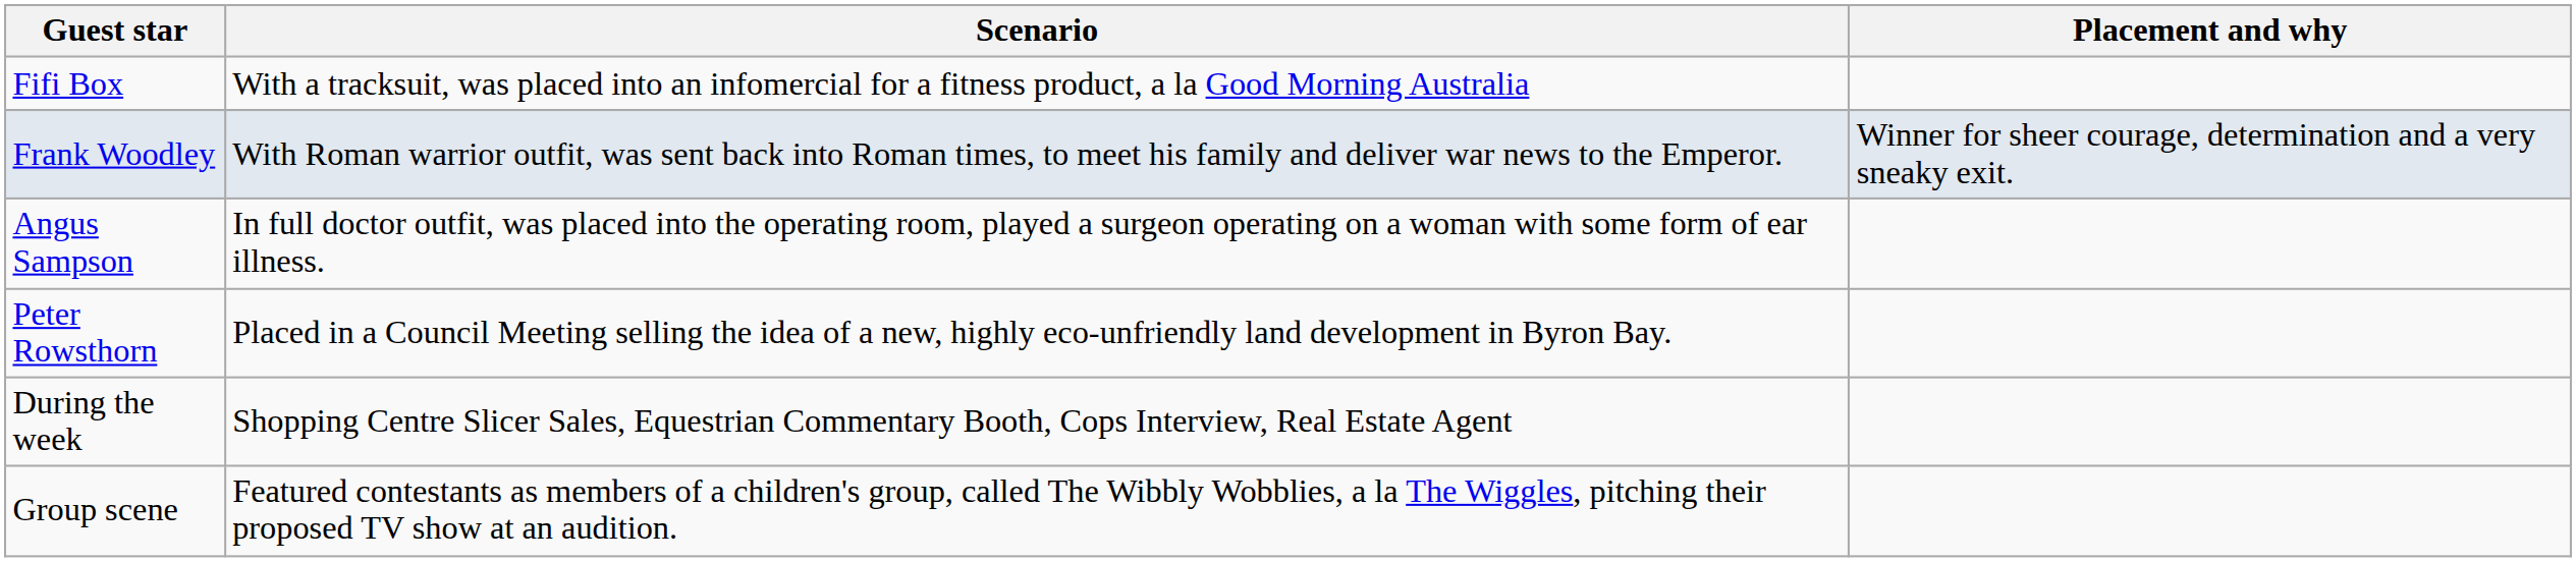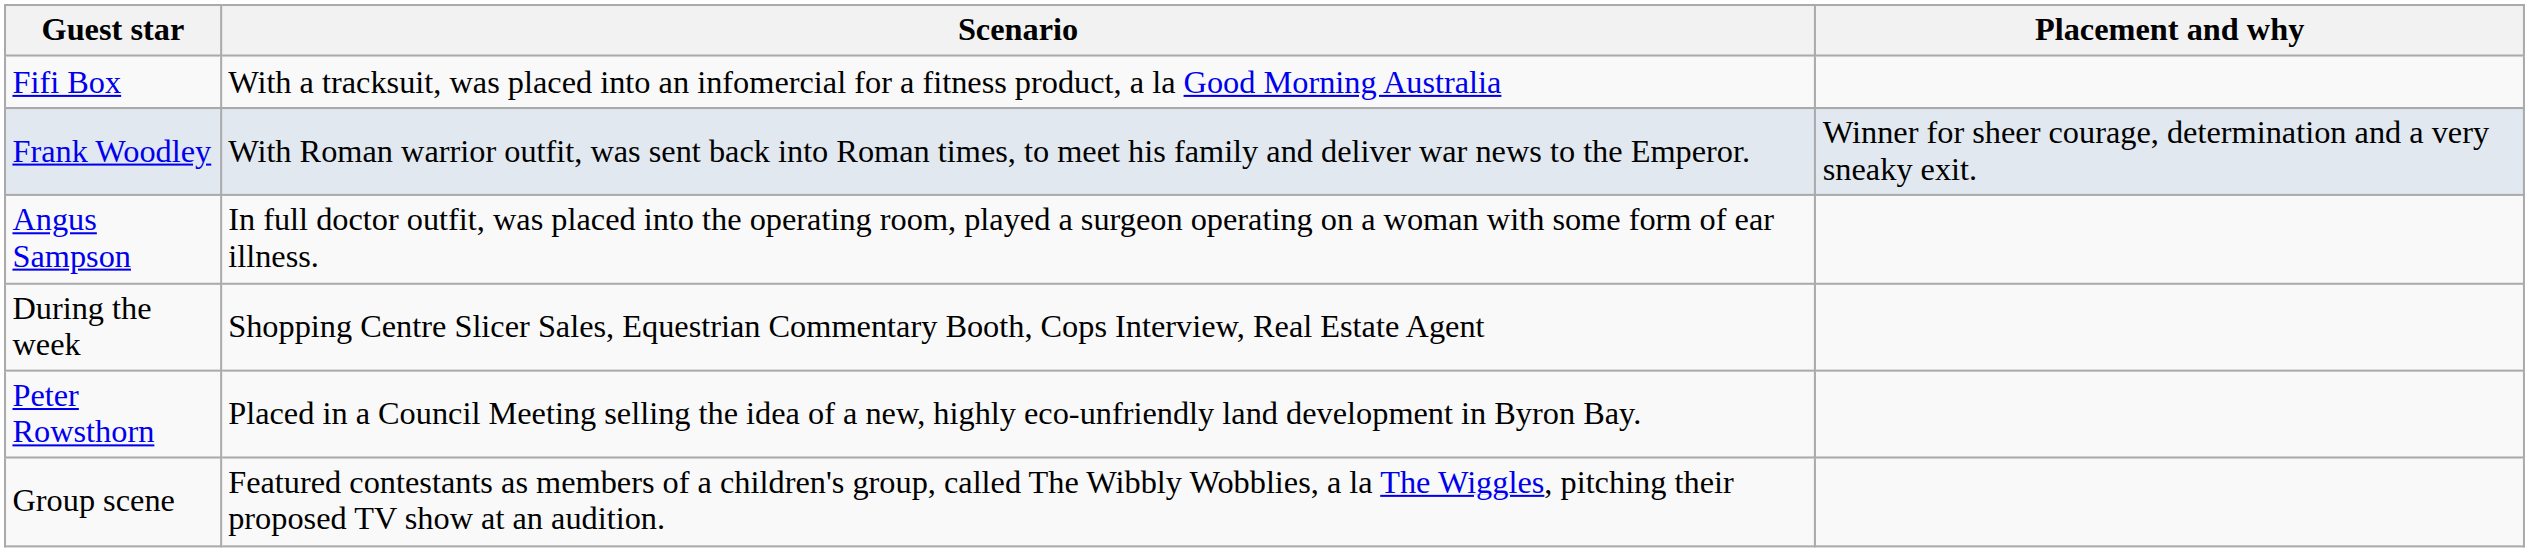 <table class="wikitable">
 <tr>
 <th>Guest star</th>
 <th>Scenario</th>
 <th>Placement and why</th>
 </tr>
 <tr>
 <td><a href='#'>Fifi Box</a></td>
 <td>With a tracksuit, was placed into an infomercial for a fitness product, a la <a href='#'>Good Morning Australia</a></td>
 <td></td>
 </tr>
 <tr>
 </tr>
 <tr style="background:#E1E8EF;">
 <td><a href='#'>Frank Woodley</a></td>
 <td>With Roman warrior outfit, was sent back into Roman times, to meet his family and deliver war news to the Emperor.</td>
 <td>Winner for sheer courage, determination and a very sneaky exit.</td>
 </tr>
 <tr>
 <td><a href='#'>Angus Sampson</a></td>
 <td>In full doctor outfit, was placed into the operating room, played a surgeon operating on a woman with some form of ear illness.</td>
 <td></td>
 </tr>
 <tr>
-<td><a href='#'>Peter Rowsthorn</a></td>
-<td>Placed in a Council Meeting selling the idea of a new, highly eco-unfriendly land development in Byron Bay.</td>
+<td>During the week</td>
+<td>Shopping Centre Slicer Sales, Equestrian Commentary Booth, Cops Interview, Real Estate Agent</td>
 <td></td>
 </tr>
 <tr>
-<td>During the week</td>
-<td>Shopping Centre Slicer Sales, Equestrian Commentary Booth, Cops Interview, Real Estate Agent</td>
+<td><a href='#'>Peter Rowsthorn</a></td>
+<td>Placed in a Council Meeting selling the idea of a new, highly eco-unfriendly land development in Byron Bay.</td>
 <td></td>
 </tr>
 <tr>
 <td>Group scene</td>
 <td>Featured contestants as members of a children's group, called The Wibbly Wobblies, a la <a href='#'>The Wiggles</a>, pitching their proposed TV show at an audition.</td>
 <td></td>
 </tr>
 </table>
